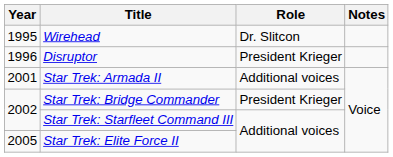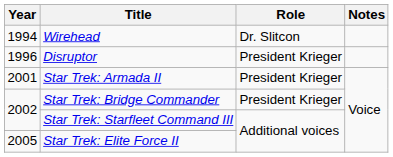 <table class="wikitable sortable">
 <tr>
 <th>Year</th>
 <th>Title</th>
 <th>Role</th>
 <th class="unsortable">Notes</th>
 </tr>
 <tr>
-<td>1995</td>
+<td>1994</td>
 <td><em><a href='#'>Wirehead</a></em></td>
 <td>Dr. Slitcon</td>
 <td></td>
 </tr>
 <tr>
 <td>1996</td>
 <td><em><a href='#'>Disruptor</a></em></td>
 <td>President Krieger</td>
 <td></td>
 </tr>
 <tr>
 <td>2001</td>
 <td><em><a href='#'>Star Trek: Armada II</a></em></td>
-<td>Additional voices</td>
+<td>President Krieger</td>
 <td rowspan="4">Voice</td>
 </tr>
 <tr>
 <td rowspan="2">2002</td>
 <td><em><a href='#'>Star Trek: Bridge Commander</a></em></td>
 <td>President Krieger</td>
 </tr>
 <tr>
 <td><em><a href='#'>Star Trek: Starfleet Command III</a></em></td>
 <td rowspan="2">Additional voices</td>
 </tr>
 <tr>
 <td>2005</td>
 <td><em><a href='#'>Star Trek: Elite Force II</a></em></td>
 </tr>
 </table>
